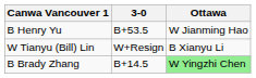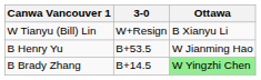 <table class="wikitable">
 <tr>
 <th>Canwa Vancouver 1</th>
 <th>3-0</th>
 <th>Ottawa</th>
 </tr>
 <tr>
+<td>W Tianyu (Bill) Lin</td>
+<td>W+Resign</td>
+<td>B Xianyu Li</td>
+</tr>
+<tr>
 <td>B Henry Yu</td>
 <td>B+53.5</td>
 <td>W Jianming Hao</td>
-</tr>
-<tr>
-<td>W Tianyu (Bill) Lin</td>
-<td>W+Resign</td>
-<td>B Xianyu Li</td>
 </tr>
 <tr>
 <td>B Brady Zhang</td>
 <td>B+14.5</td>
 <td style="background: lightgreen;">W Yingzhi Chen</td>
 </tr>
 </table>
